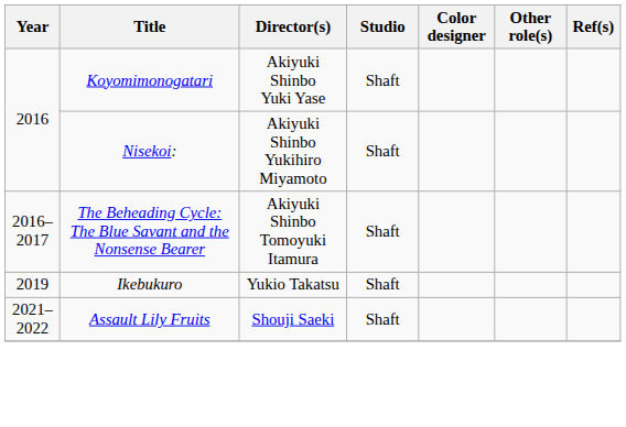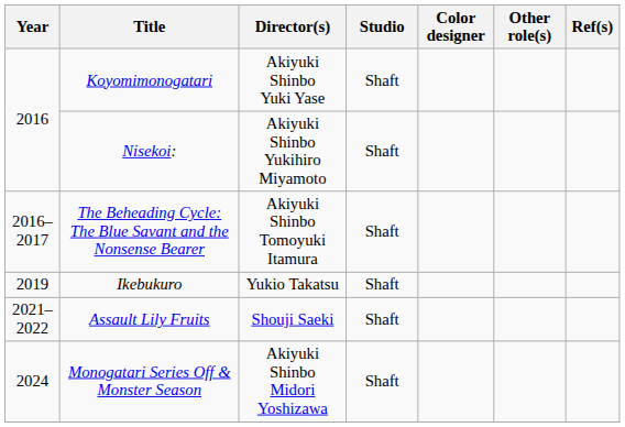 <table class="wikitable sortable" style="text-align:center; margin=auto; ">
 <tr>
 <th scope="col" width=7%>Year</th>
 <th scope="col" width=25%>Title</th>
 <th scope="col" width=15%>Director(s)</th>
 <th scope="col" width=10%>Studio</th>
 <th scope="col" width=10%>Color designer</th>
 <th scope="col" width=10%>Other role(s)</th>
 <th scope="col" width=5%>Ref(s)</th>
 </tr>
 <tr>
 <td rowspan="2">2016</td>
 <td><em><a href='#'>Koyomimonogatari</a></em></td>
 <td>Akiyuki Shinbo<br>Yuki Yase</td>
 <td>Shaft</td>
 <td></td>
 <td></td>
 <td></td>
 </tr>
 <tr>
 <td><em><a href='#'>Nisekoi</a>:</em></td>
 <td>Akiyuki Shinbo<br>Yukihiro Miyamoto</td>
 <td>Shaft</td>
 <td></td>
 <td></td>
 <td></td>
 </tr>
 <tr>
 <td>2016–2017</td>
 <td><em><a href='#'>The Beheading Cycle: The Blue Savant and the Nonsense Bearer</a></em></td>
 <td>Akiyuki Shinbo<br>Tomoyuki Itamura</td>
 <td>Shaft</td>
 <td></td>
 <td></td>
 <td></td>
 </tr>
 <tr>
 <td>2019</td>
 <td><em>Ikebukuro</em></td>
 <td>Yukio Takatsu</td>
 <td>Shaft</td>
 <td></td>
 <td></td>
 <td></td>
 </tr>
 <tr>
 <td>2021–2022</td>
 <td><em><a href='#'>Assault Lily Fruits</a></em></td>
 <td><a href='#'>Shouji Saeki</a></td>
 <td>Shaft</td>
 <td></td>
 <td></td>
 <td></td>
 </tr>
 <tr>
+<td>2024</td>
+<td><em><a href='#'>Monogatari Series Off & Monster Season</a></em></td>
+<td>Akiyuki Shinbo<br><a href='#'>Midori Yoshizawa</a></td>
+<td>Shaft</td>
+<td></td>
+<td></td>
+<td></td>
+</tr>
+<tr>
 </tr>
 </table>
